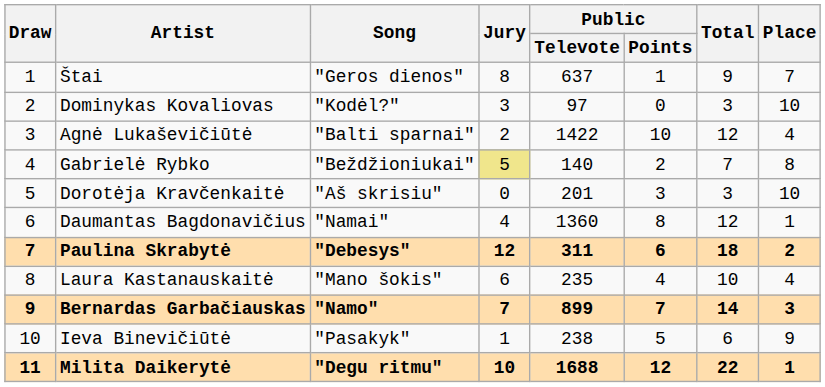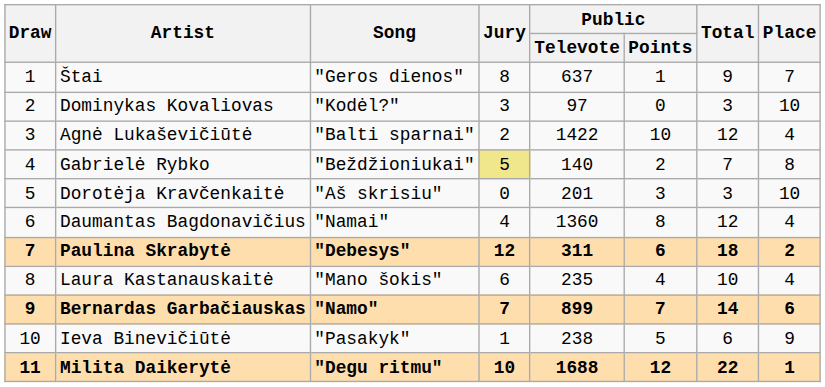 <table class="sortable wikitable" style="margin: 1em auto 1em auto; text-align:center;">
 <tr>
 <th rowspan="2">Draw</th>
 <th rowspan="2">Artist</th>
 <th rowspan="2">Song</th>
 <th rowspan="2">Jury</th>
 <th colspan="2">Public</th>
 <th rowspan="2">Total</th>
 <th rowspan="2">Place</th>
 </tr>
 <tr>
 <th>Televote</th>
 <th>Points</th>
 </tr>
 <tr>
 <td>1</td>
 <td align="left">Štai</td>
 <td align="left">"Geros dienos"</td>
 <td>8</td>
 <td>637</td>
 <td>1</td>
 <td>9</td>
 <td>7</td>
 </tr>
 <tr>
 <td>2</td>
 <td align="left">Dominykas Kovaliovas</td>
 <td align="left">"Kodėl?"</td>
 <td>3</td>
 <td>97</td>
 <td>0</td>
 <td>3</td>
 <td>10</td>
 </tr>
 <tr>
 <td>3</td>
 <td align="left">Agnė Lukaševičiūtė</td>
 <td align="left">"Balti sparnai"</td>
 <td>2</td>
 <td>1422</td>
 <td>10</td>
 <td>12</td>
 <td>4</td>
 </tr>
 <tr>
 <td>4</td>
 <td align="left">Gabrielė Rybko</td>
 <td align="left">"Beždžioniukai"</td>
 <td style="background: khaki;">5</td>
 <td>140</td>
 <td>2</td>
 <td>7</td>
 <td>8</td>
 </tr>
 <tr>
 <td>5</td>
 <td align="left">Dorotėja Kravčenkaitė</td>
 <td align="left">"Aš skrisiu"</td>
 <td>0</td>
 <td>201</td>
 <td>3</td>
 <td>3</td>
 <td>10</td>
 </tr>
 <tr>
 <td>6</td>
 <td align="left">Daumantas Bagdonavičius</td>
 <td align="left">"Namai"</td>
 <td>4</td>
 <td>1360</td>
 <td>8</td>
 <td>12</td>
-<td>1</td>
+<td>4</td>
 </tr>
 <tr style="font-weight:bold;background:navajowhite;">
 <td>7</td>
 <td align="left">Paulina Skrabytė</td>
 <td align="left">"Debesys"</td>
 <td>12</td>
 <td>311</td>
 <td>6</td>
 <td>18</td>
 <td>2</td>
 </tr>
 <tr>
 <td>8</td>
 <td align="left">Laura Kastanauskaitė</td>
 <td align="left">"Mano šokis"</td>
 <td>6</td>
 <td>235</td>
 <td>4</td>
 <td>10</td>
 <td>4</td>
 </tr>
 <tr style="font-weight:bold;background:navajowhite;">
 <td>9</td>
 <td align="left">Bernardas Garbačiauskas</td>
 <td align="left">"Namo"</td>
 <td>7</td>
 <td>899</td>
 <td>7</td>
 <td>14</td>
-<td>3</td>
+<td>6</td>
 </tr>
 <tr>
 <td>10</td>
 <td align="left">Ieva Binevičiūtė</td>
 <td align="left">"Pasakyk"</td>
 <td>1</td>
 <td>238</td>
 <td>5</td>
 <td>6</td>
 <td>9</td>
 </tr>
 <tr style="font-weight:bold;background:navajowhite;">
 <td>11</td>
 <td align="left">Milita Daikerytė</td>
 <td align="left">"Degu ritmu"</td>
 <td>10</td>
 <td>1688</td>
 <td>12</td>
 <td>22</td>
 <td>1</td>
 </tr>
 </table>
